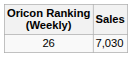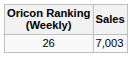 <table class="wikitable">
 <tr>
 <th>Oricon Ranking<br>(Weekly)</th>
 <th>Sales</th>
 </tr>
 <tr>
 <td align="center">26</td>
-<td>7,030</td>
+<td>7,003</td>
 </tr>
 </table>
